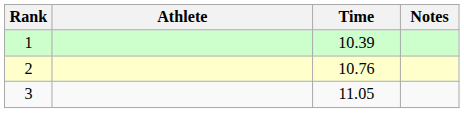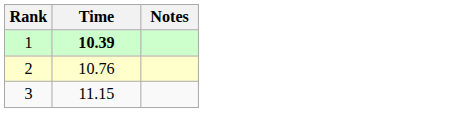 <table class=wikitable style="text-align:center">
 <tr>
 <th width=40>Rank</th>
-<th width=250>Athlete</th>
 <th width=80>Time</th>
 <th width=50>Notes</th>
 </tr>
 <tr bgcolor="ccffcc">
 <td>1</td>
-<td align=left></td>
-<td>10.39</td>
+<td><strong>10.39</strong></td>
 <td></td>
 </tr>
 <tr bgcolor="ffffcc">
 <td>2</td>
-<td align=left></td>
 <td>10.76</td>
 <td></td>
 </tr>
 <tr>
 <td>3</td>
-<td align=left></td>
-<td>11.05</td>
+<td>11.15</td>
 <td></td>
 </tr>
 </table>
